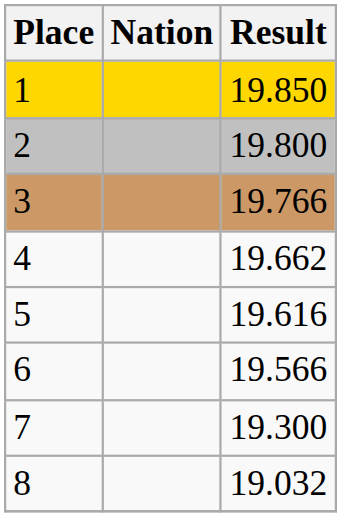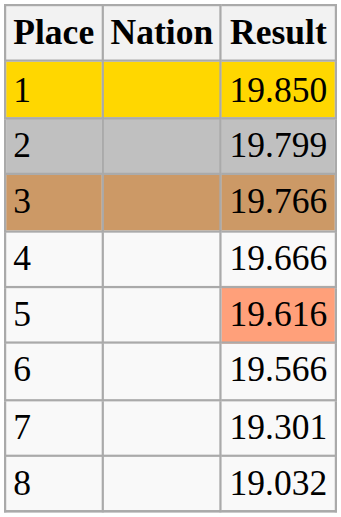 <table class="wikitable">
 <tr>
 <th>Place</th>
 <th>Nation</th>
 <th>Result</th>
 </tr>
 <tr bgcolor=gold>
 <td>1</td>
 <td></td>
 <td>19.850</td>
 </tr>
 <tr bgcolor=silver>
 <td>2</td>
 <td></td>
-<td>19.800</td>
+<td>19.799</td>
 </tr>
 <tr bgcolor=cc9966>
 <td>3</td>
 <td></td>
 <td>19.766</td>
 </tr>
 <tr>
 <td>4</td>
 <td></td>
-<td>19.662</td>
+<td>19.666</td>
 </tr>
 <tr>
 <td>5</td>
 <td></td>
-<td>19.616</td>
+<td style="background: lightsalmon;">19.616</td>
 </tr>
 <tr>
 <td>6</td>
 <td></td>
 <td>19.566</td>
 </tr>
 <tr>
 <td>7</td>
 <td></td>
-<td>19.300</td>
+<td>19.301</td>
 </tr>
 <tr>
 <td>8</td>
 <td></td>
 <td>19.032</td>
 </tr>
 <tr>
 </tr>
 </table>
